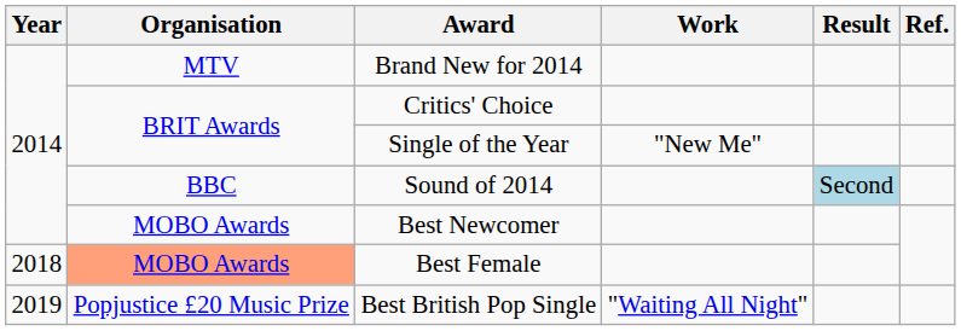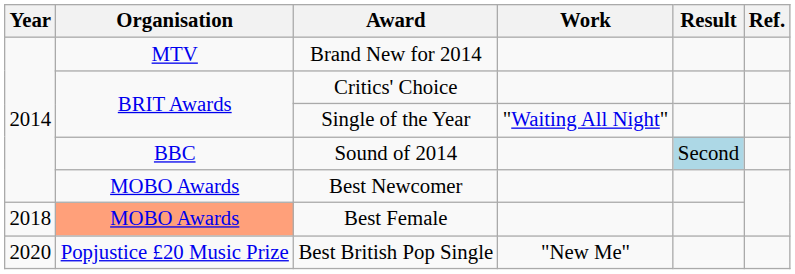 <table class="wikitable plainrowheaders" style="text-align:center;">
 <tr>
 <th>Year</th>
 <th>Organisation</th>
 <th>Award</th>
 <th>Work</th>
 <th>Result</th>
 <th>Ref.</th>
 </tr>
 <tr>
 <td rowspan="5">2014</td>
 <td><a href='#'>MTV</a></td>
 <td>Brand New for 2014</td>
 <td></td>
 <td></td>
 <td></td>
 </tr>
 <tr>
 <td rowspan="2"><a href='#'>BRIT Awards</a></td>
 <td>Critics' Choice</td>
 <td></td>
 <td></td>
 <td></td>
 </tr>
 <tr>
 <td>Single of the Year</td>
-<td>"New Me"</td>
+<td>"<a href='#'>Waiting All Night</a>"</td>
 <td></td>
 <td></td>
 </tr>
 <tr>
 <td><a href='#'>BBC</a></td>
 <td>Sound of 2014</td>
 <td></td>
 <td style="background:lightblue">Second</td>
 <td></td>
 </tr>
 <tr>
 <td><a href='#'>MOBO Awards</a></td>
 <td>Best Newcomer</td>
 <td></td>
 <td></td>
 </tr>
 <tr>
 <td>2018</td>
 <td style="background: lightsalmon;"><a href='#'>MOBO Awards</a></td>
 <td>Best Female</td>
 <td></td>
 <td></td>
 </tr>
 <tr>
-<td>2019</td>
+<td>2020</td>
 <td><a href='#'>Popjustice £20 Music Prize</a></td>
 <td>Best British Pop Single</td>
-<td>"<a href='#'>Waiting All Night</a>"</td>
+<td>"New Me"</td>
 <td></td>
 <td></td>
 </tr>
 </table>
